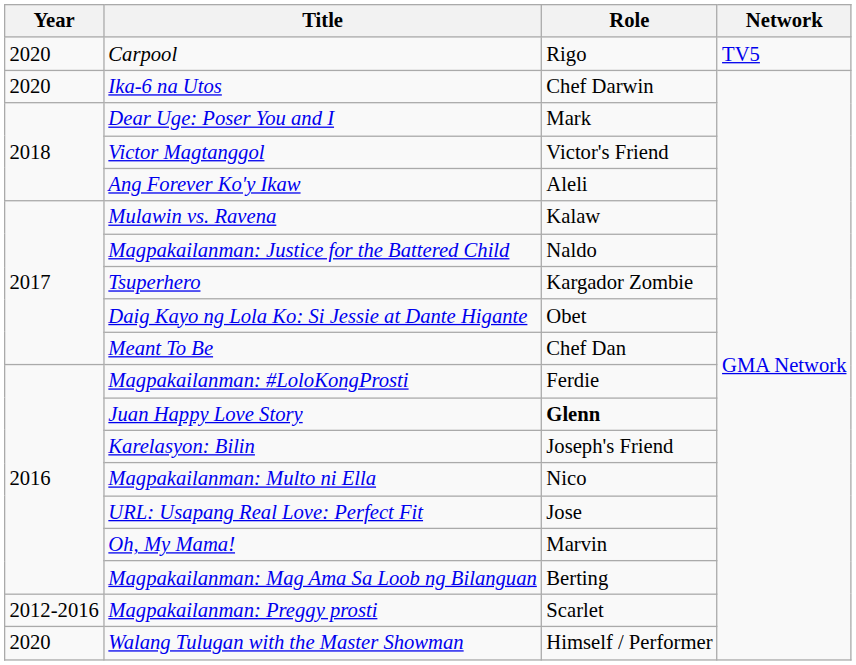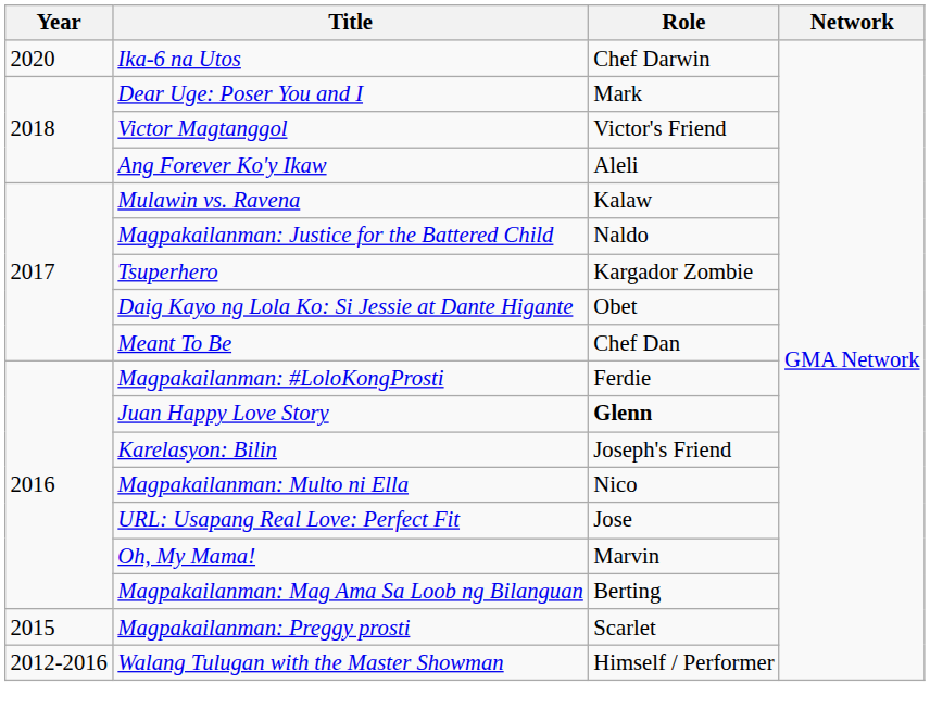 <table class="wikitable">
 <tr>
 <th>Year</th>
 <th>Title</th>
 <th>Role</th>
 <th>Network</th>
-</tr>
-<tr>
-<td>2020</td>
-<td><em>Carpool</em></td>
-<td>Rigo</td>
-<td><a href='#'>TV5</a></td>
 </tr>
 <tr>
 <td>2020</td>
 <td><em><a href='#'>Ika-6 na Utos</a></em></td>
 <td>Chef Darwin</td>
 <td rowspan="18"><a href='#'>GMA Network</a></td>
 </tr>
 <tr>
 <td rowspan="3">2018</td>
 <td><a href='#'><em>Dear Uge: Poser You and I</em></a></td>
 <td>Mark</td>
 </tr>
 <tr>
 <td><a href='#'><em>Victor Magtanggol</em></a></td>
 <td>Victor's Friend</td>
 </tr>
 <tr>
 <td><a href='#'><em>Ang Forever Ko'y Ikaw</em></a></td>
 <td>Aleli</td>
 </tr>
 <tr>
 <td rowspan="5">2017</td>
 <td><em><a href='#'>Mulawin vs. Ravena</a></em></td>
 <td>Kalaw</td>
 </tr>
 <tr>
 <td><a href='#'><em>Magpakailanman: Justice for the Battered Child</em></a></td>
 <td>Naldo</td>
 </tr>
 <tr>
 <td><em><a href='#'>Tsuperhero</a></em></td>
 <td>Kargador Zombie</td>
 </tr>
 <tr>
 <td><a href='#'><em>Daig Kayo ng Lola Ko: Si Jessie at Dante Higante</em></a></td>
 <td>Obet</td>
 </tr>
 <tr>
 <td><em><a href='#'>Meant To Be</a></em></td>
 <td>Chef Dan</td>
 </tr>
 <tr>
 <td rowspan="7">2016</td>
 <td><a href='#'><em>Magpakailanman: #LoloKongProsti</em></a></td>
 <td>Ferdie</td>
 </tr>
 <tr>
 <td><em><a href='#'>Juan Happy Love Story</a></em></td>
 <td><strong>Glenn</strong></td>
 </tr>
 <tr>
 <td><a href='#'><em>Karelasyon: Bilin</em></a></td>
 <td>Joseph's Friend</td>
 </tr>
 <tr>
 <td><a href='#'><em>Magpakailanman: Multo ni Ella</em></a></td>
 <td>Nico</td>
 </tr>
 <tr>
 <td><a href='#'><em>URL: Usapang Real Love: Perfect Fit</em></a></td>
 <td>Jose</td>
 </tr>
 <tr>
 <td><a href='#'><em>Oh, My Mama!</em></a></td>
 <td>Marvin</td>
 </tr>
 <tr>
 <td><em><a href='#'>Magpakailanman: Mag Ama Sa Loob ng Bilanguan</a></em></td>
 <td>Berting</td>
 </tr>
 <tr>
-<td>2012-2016</td>
+<td>2015</td>
 <td><a href='#'><em>Magpakailanman: Preggy prosti</em></a></td>
 <td>Scarlet</td>
 </tr>
 <tr>
-<td>2020</td>
+<td>2012-2016</td>
 <td><em><a href='#'>Walang Tulugan with the Master Showman</a></em></td>
 <td>Himself / Performer</td>
 </tr>
 </table>
